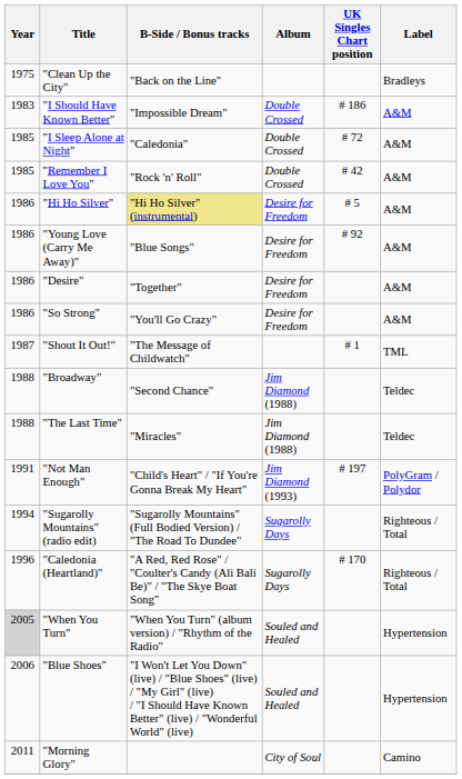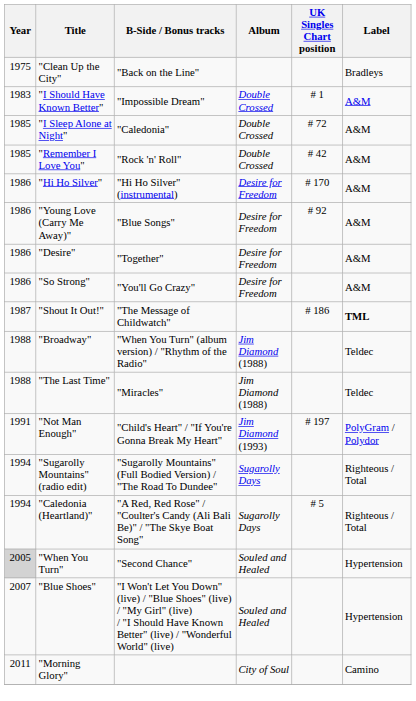 <table class="wikitable">
 <tr>
 <th align="center" valign="center" width="40">Year</th>
 <th align="left" valign="center">Title</th>
 <th align="left">B-Side / Bonus tracks</th>
 <th align="left">Album</th>
 <th align="left"><a href='#'>UK Singles Chart</a> <br> position</th>
 <th align="left">Label</th>
 </tr>
 <tr>
 <td align="center" valign="top">1975</td>
 <td align="left" valign="top">"Clean Up the City"</td>
 <td>"Back on the Line"</td>
 <td></td>
 <td></td>
 <td>Bradleys</td>
 </tr>
 <tr>
 <td align="center" valign="top">1983</td>
 <td align="left" valign="top">"<a href='#'>I Should Have Known Better</a>"</td>
 <td>"Impossible Dream"</td>
 <td><em><a href='#'>Double Crossed</a></em></td>
-<td align="center" valign="top"># 186</td>
+<td align="center" valign="top"># 1</td>
 <td><a href='#'>A&M</a></td>
 </tr>
 <tr>
 <td align="center" valign="top">1985</td>
 <td align="left" valign="top">"<a href='#'>I Sleep Alone at Night</a>"</td>
 <td>"Caledonia"</td>
 <td><em>Double Crossed</em></td>
 <td align="center" valign="top"># 72</td>
 <td>A&M</td>
 </tr>
 <tr>
 <td align="center" valign="top">1985</td>
 <td align="left" valign="top">"<a href='#'>Remember I Love You</a>"</td>
 <td>"Rock 'n' Roll"</td>
 <td><em>Double Crossed</em></td>
 <td align="center" valign="top"># 42</td>
 <td>A&M</td>
 </tr>
 <tr>
 <td align="center" valign="top">1986</td>
 <td align="left" valign="top">"<a href='#'>Hi Ho Silver</a>"</td>
-<td style="background: khaki;">"Hi Ho Silver" (<a href='#'>instrumental</a>)</td>
+<td>"Hi Ho Silver" (<a href='#'>instrumental</a>)</td>
 <td><em><a href='#'>Desire for Freedom</a></em></td>
-<td align="center" valign="top"># 5</td>
+<td align="center" valign="top"># 170</td>
 <td>A&M</td>
 </tr>
 <tr>
 <td align="center" valign="top">1986</td>
 <td align="left" valign="top">"Young Love (Carry Me Away)"</td>
 <td>"Blue Songs"</td>
 <td><em>Desire for Freedom</em></td>
 <td align="center" valign="top"># 92</td>
 <td>A&M</td>
 </tr>
 <tr>
 <td align="center" valign="top">1986</td>
 <td align="left" valign="top">"Desire"</td>
 <td>"Together"</td>
 <td><em>Desire for Freedom</em></td>
 <td></td>
 <td>A&M</td>
 </tr>
 <tr>
 <td align="center" valign="top">1986</td>
 <td align="left" valign="top">"So Strong"</td>
 <td>"You'll Go Crazy"</td>
 <td><em>Desire for Freedom</em></td>
 <td></td>
 <td>A&M</td>
 </tr>
 <tr>
 <td align="center" valign="top">1987</td>
 <td align="left" valign="top">"Shout It Out!"</td>
 <td>"The Message of Childwatch"</td>
 <td></td>
-<td align="center" valign="top"># 1</td>
-<td>TML</td>
+<td align="center" valign="top"># 186</td>
+<td><strong>TML</strong></td>
 </tr>
 <tr>
 <td align="center" valign="top">1988</td>
 <td align="left" valign="top">"Broadway"</td>
-<td>"Second Chance"</td>
+<td>"When You Turn" (album version) / "Rhythm of the Radio"</td>
 <td><em><a href='#'>Jim Diamond</a></em> (1988)</td>
 <td></td>
 <td>Teldec</td>
 </tr>
 <tr>
 <td align="center" valign="top">1988</td>
 <td align="left" valign="top">"The Last Time"</td>
 <td>"Miracles"</td>
 <td><em>Jim Diamond</em> (1988)</td>
 <td></td>
 <td>Teldec</td>
 </tr>
 <tr>
 <td align="center" valign="top">1991</td>
 <td align="left" valign="top">"Not Man Enough"</td>
 <td>"Child's Heart" / "If You're Gonna Break My Heart"</td>
 <td><em><a href='#'>Jim Diamond</a></em> (1993)</td>
 <td align="center" valign="top"># 197</td>
 <td><a href='#'>PolyGram</a> / <a href='#'>Polydor</a></td>
 </tr>
 <tr>
 <td align="center" valign="top">1994</td>
 <td align="left" valign="top">"Sugarolly Mountains" (radio edit)</td>
 <td>"Sugarolly Mountains" (Full Bodied Version) / "The Road To Dundee"</td>
 <td><em><a href='#'>Sugarolly Days</a></em></td>
 <td></td>
 <td>Righteous / Total</td>
 </tr>
 <tr>
-<td align="center" valign="top">1996</td>
+<td align="center" valign="top">1994</td>
 <td align="left" valign="top">"Caledonia (Heartland)"</td>
 <td>"A Red, Red Rose" / "Coulter's Candy (Ali Bali Be)" / "The Skye Boat Song"</td>
 <td><em>Sugarolly Days</em></td>
-<td align="center" valign="top"># 170</td>
+<td align="center" valign="top"># 5</td>
 <td>Righteous / Total</td>
 </tr>
 <tr>
 <td align="center" valign="top" style="background: lightgrey;">2005</td>
 <td align="left" valign="top">"When You Turn"</td>
-<td>"When You Turn" (album version) / "Rhythm of the Radio"</td>
+<td>"Second Chance"</td>
 <td><em>Souled and Healed</em></td>
 <td></td>
 <td>Hypertension</td>
 </tr>
 <tr>
-<td align="center" valign="top">2006</td>
+<td align="center" valign="top">2007</td>
 <td align="left" valign="top">"Blue Shoes"</td>
 <td>"I Won't Let You Down" (live) / "Blue Shoes" (live) / "My Girl" (live) <br> / "I Should Have Known Better" (live) / "Wonderful World" (live)</td>
 <td><em>Souled and Healed</em></td>
 <td></td>
 <td>Hypertension</td>
 </tr>
 <tr>
 <td align="center" valign="top">2011</td>
 <td align="left" valign="top">"Morning Glory"</td>
 <td></td>
 <td><em>City of Soul</em></td>
 <td></td>
 <td>Camino</td>
 </tr>
 <tr>
 </tr>
 </table>
